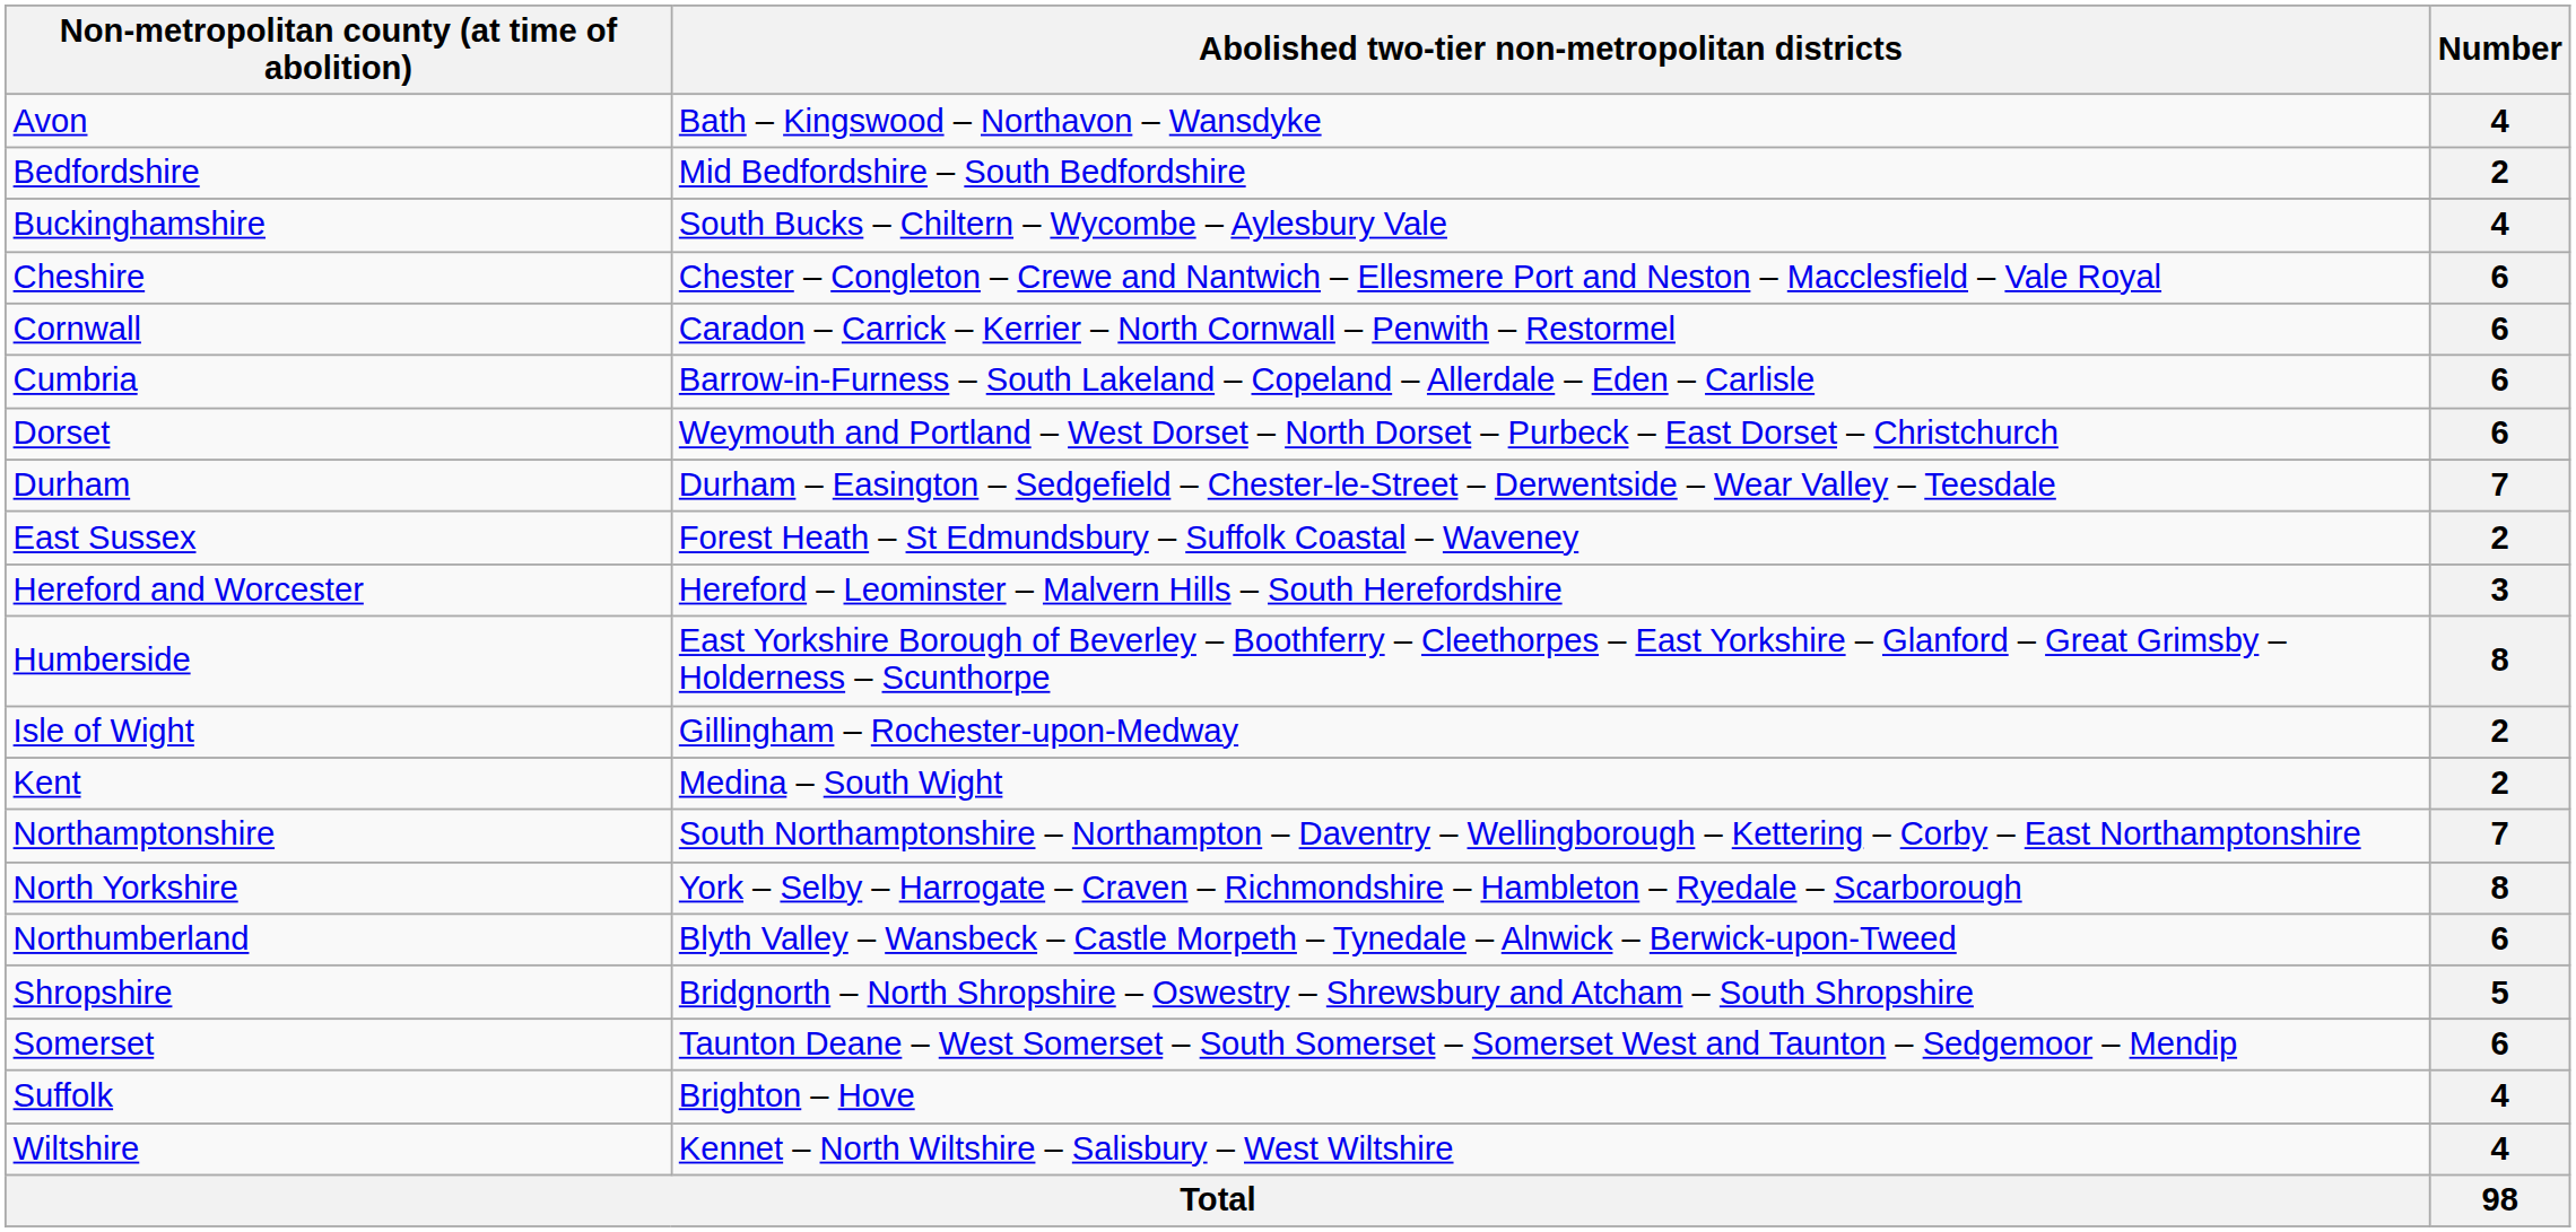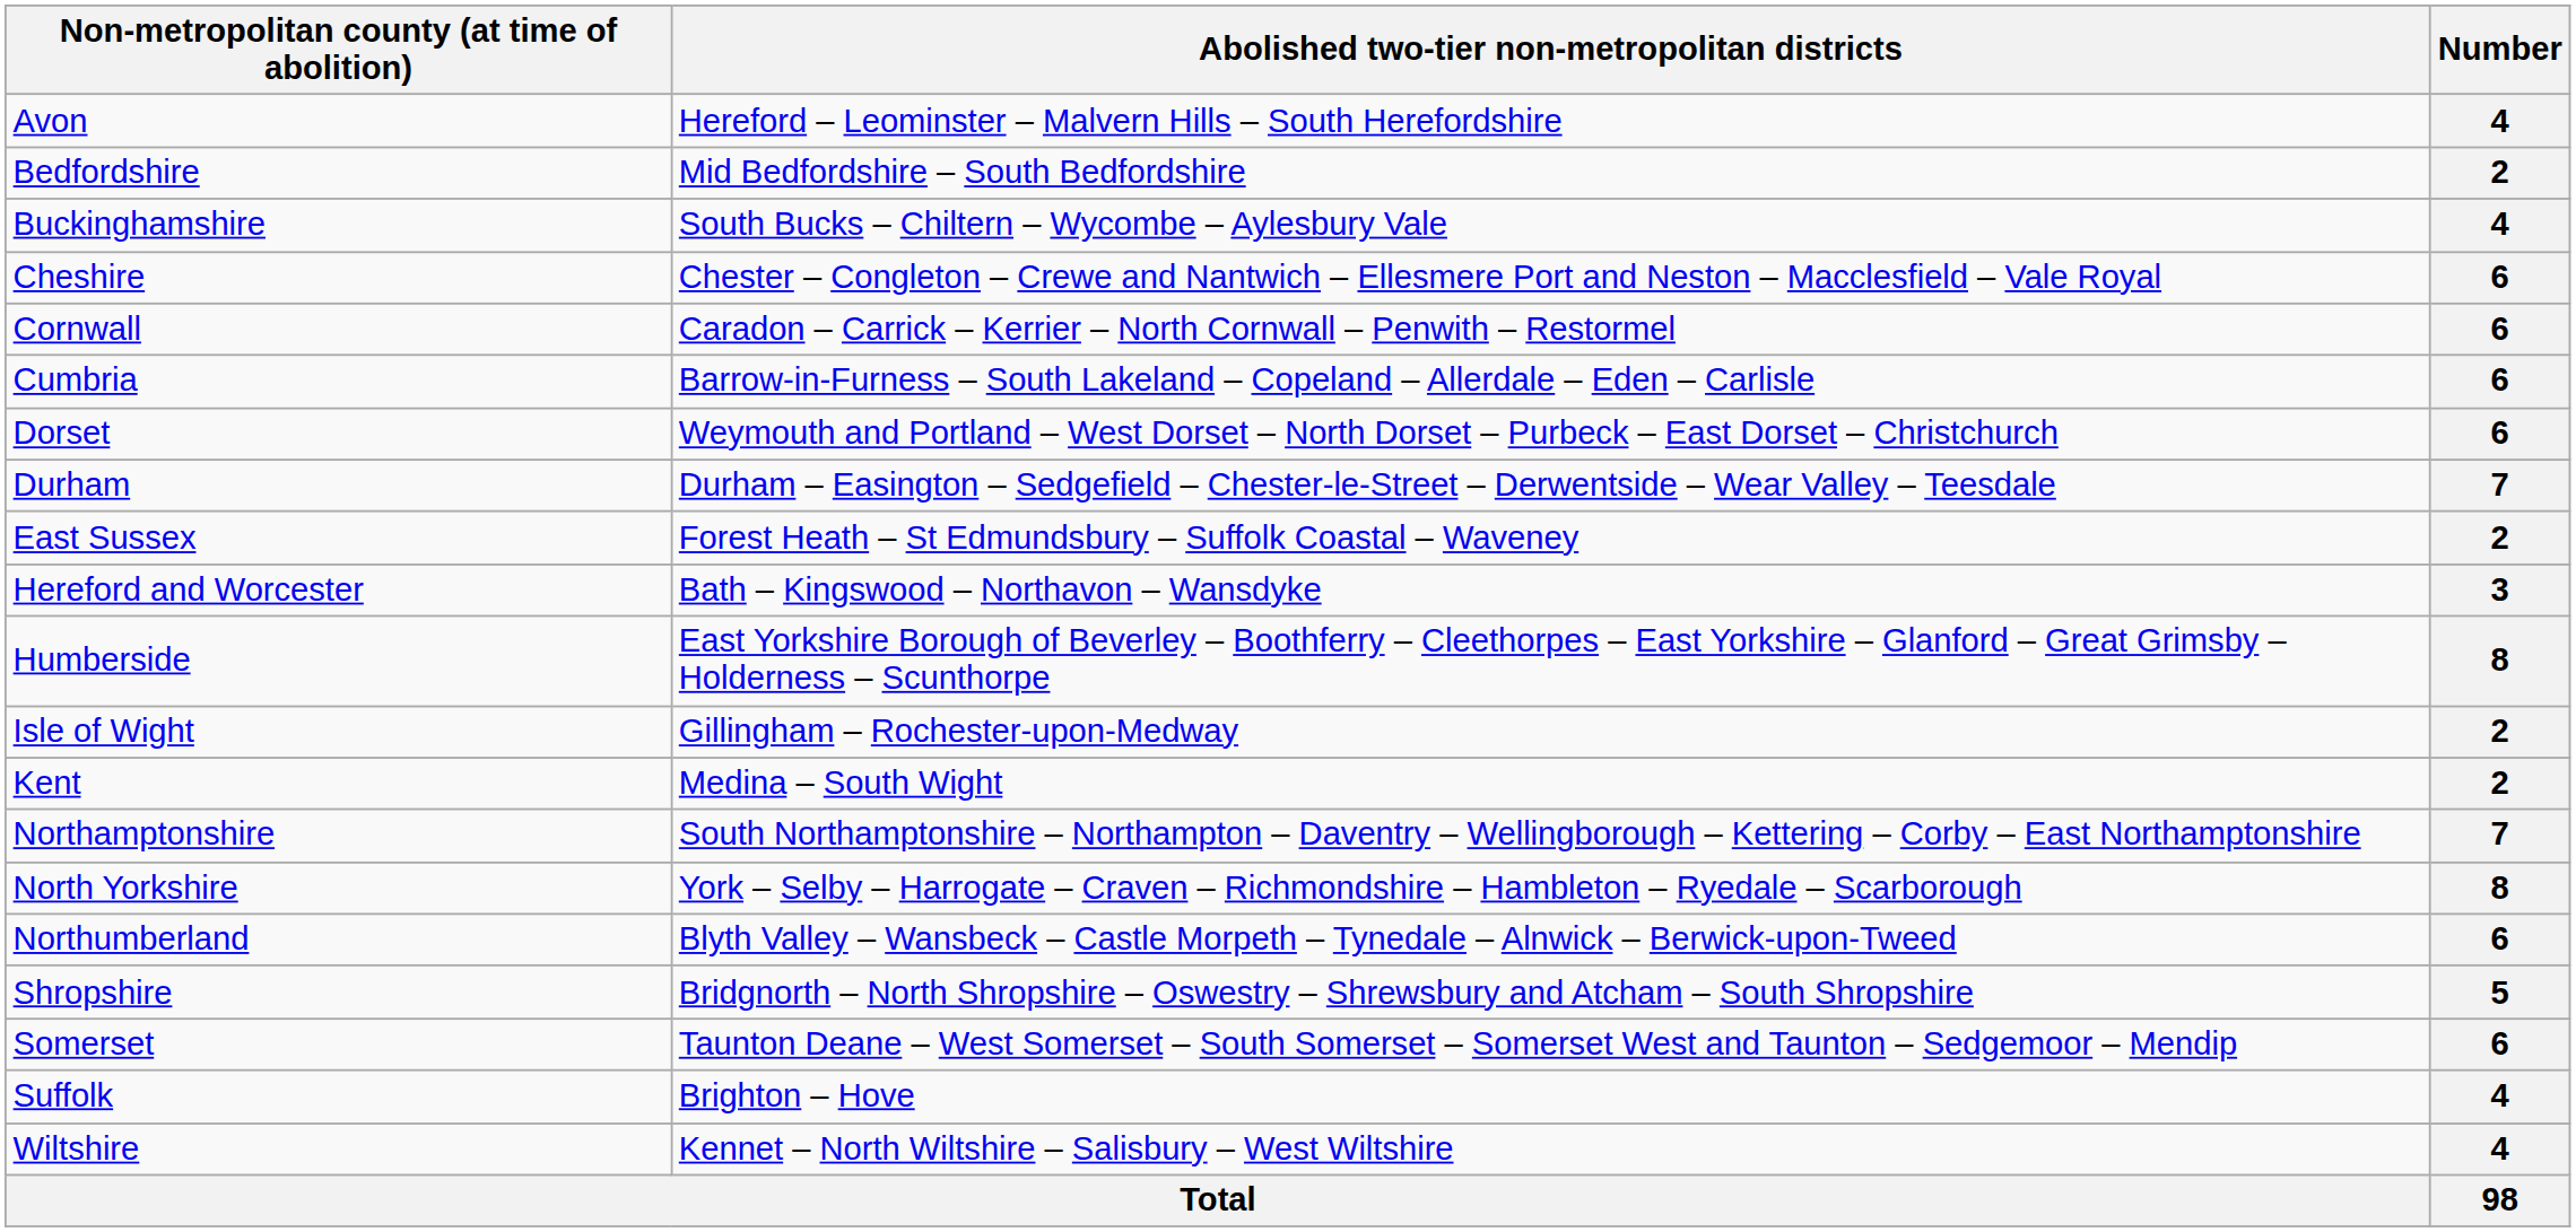 <table class="wikitable">
 <tr>
 <th>Non-metropolitan county (at time of abolition)</th>
 <th>Abolished two-tier non-metropolitan districts</th>
 <th>Number</th>
 </tr>
 <tr>
 <td><a href='#'>Avon</a></td>
-<td><a href='#'>Bath</a> – <a href='#'>Kingswood</a> – <a href='#'>Northavon</a> – <a href='#'>Wansdyke</a></td>
+<td><a href='#'>Hereford</a> – <a href='#'>Leominster</a> – <a href='#'>Malvern Hills</a> – <a href='#'>South Herefordshire</a></td>
 <th>4</th>
 </tr>
 <tr>
 <td><a href='#'>Bedfordshire</a></td>
 <td><a href='#'>Mid Bedfordshire</a> – <a href='#'>South Bedfordshire</a></td>
 <th>2</th>
 </tr>
 <tr>
 <td><a href='#'>Buckinghamshire</a></td>
 <td><a href='#'>South Bucks</a> – <a href='#'>Chiltern</a> – <a href='#'>Wycombe</a> – <a href='#'>Aylesbury Vale</a></td>
 <th>4</th>
 </tr>
 <tr>
 <td><a href='#'>Cheshire</a></td>
 <td><a href='#'>Chester</a> – <a href='#'>Congleton</a> – <a href='#'>Crewe and Nantwich</a> – <a href='#'>Ellesmere Port and Neston</a> – <a href='#'>Macclesfield</a> – <a href='#'>Vale Royal</a></td>
 <th>6</th>
 </tr>
 <tr>
 <td><a href='#'>Cornwall</a></td>
 <td><a href='#'>Caradon</a> – <a href='#'>Carrick</a> – <a href='#'>Kerrier</a> – <a href='#'>North Cornwall</a> – <a href='#'>Penwith</a> – <a href='#'>Restormel</a></td>
 <th>6</th>
 </tr>
 <tr>
 <td><a href='#'>Cumbria</a></td>
 <td><a href='#'>Barrow-in-Furness</a> – <a href='#'>South Lakeland</a> – <a href='#'>Copeland</a> – <a href='#'>Allerdale</a> – <a href='#'>Eden</a> – <a href='#'>Carlisle</a></td>
 <th>6</th>
 </tr>
 <tr>
 <td><a href='#'>Dorset</a></td>
 <td><a href='#'>Weymouth and Portland</a> – <a href='#'>West Dorset</a> – <a href='#'>North Dorset</a> – <a href='#'>Purbeck</a> – <a href='#'>East Dorset</a> – <a href='#'>Christchurch</a></td>
 <th>6</th>
 </tr>
 <tr>
 <td><a href='#'>Durham</a></td>
 <td><a href='#'>Durham</a> – <a href='#'>Easington</a> – <a href='#'>Sedgefield</a> – <a href='#'>Chester-le-Street</a> – <a href='#'>Derwentside</a> – <a href='#'>Wear Valley</a> – <a href='#'>Teesdale</a></td>
 <th>7</th>
 </tr>
 <tr>
 <td><a href='#'>East Sussex</a></td>
 <td><a href='#'>Forest Heath</a> – <a href='#'>St Edmundsbury</a> – <a href='#'>Suffolk Coastal</a> – <a href='#'>Waveney</a></td>
 <th>2</th>
 </tr>
 <tr>
 <td><a href='#'>Hereford and Worcester</a></td>
-<td><a href='#'>Hereford</a> – <a href='#'>Leominster</a> – <a href='#'>Malvern Hills</a> – <a href='#'>South Herefordshire</a></td>
+<td><a href='#'>Bath</a> – <a href='#'>Kingswood</a> – <a href='#'>Northavon</a> – <a href='#'>Wansdyke</a></td>
 <th>3</th>
 </tr>
 <tr>
 <td><a href='#'>Humberside</a></td>
 <td><a href='#'>East Yorkshire Borough of Beverley</a> – <a href='#'>Boothferry</a> – <a href='#'>Cleethorpes</a> – <a href='#'>East Yorkshire</a> – <a href='#'>Glanford</a> – <a href='#'>Great Grimsby</a> – <a href='#'>Holderness</a> – <a href='#'>Scunthorpe</a></td>
 <th>8</th>
 </tr>
 <tr>
 <td><a href='#'>Isle of Wight</a></td>
 <td><a href='#'>Gillingham</a> – <a href='#'>Rochester-upon-Medway</a></td>
 <th>2</th>
 </tr>
 <tr>
 <td><a href='#'>Kent</a></td>
 <td><a href='#'>Medina</a> – <a href='#'>South Wight</a></td>
 <th>2</th>
 </tr>
 <tr>
 <td><a href='#'>Northamptonshire</a></td>
 <td><a href='#'>South Northamptonshire</a> – <a href='#'>Northampton</a> – <a href='#'>Daventry</a> – <a href='#'>Wellingborough</a> – <a href='#'>Kettering</a> – <a href='#'>Corby</a> – <a href='#'>East Northamptonshire</a></td>
 <th>7</th>
 </tr>
 <tr>
 <td><a href='#'>North Yorkshire</a></td>
 <td><a href='#'>York</a> – <a href='#'>Selby</a> – <a href='#'>Harrogate</a> – <a href='#'>Craven</a> – <a href='#'>Richmondshire</a> – <a href='#'>Hambleton</a> – <a href='#'>Ryedale</a> – <a href='#'>Scarborough</a></td>
 <th>8</th>
 </tr>
 <tr>
 <td><a href='#'>Northumberland</a></td>
 <td><a href='#'>Blyth Valley</a> – <a href='#'>Wansbeck</a> – <a href='#'>Castle Morpeth</a> – <a href='#'>Tynedale</a> – <a href='#'>Alnwick</a> – <a href='#'>Berwick-upon-Tweed</a></td>
 <th>6</th>
 </tr>
 <tr>
 <td><a href='#'>Shropshire</a></td>
 <td><a href='#'>Bridgnorth</a> – <a href='#'>North Shropshire</a> – <a href='#'>Oswestry</a> – <a href='#'>Shrewsbury and Atcham</a> – <a href='#'>South Shropshire</a></td>
 <th>5</th>
 </tr>
 <tr>
 <td><a href='#'>Somerset</a></td>
 <td><a href='#'>Taunton Deane</a> – <a href='#'>West Somerset</a> – <a href='#'>South Somerset</a> – <a href='#'>Somerset West and Taunton</a> – <a href='#'>Sedgemoor</a> – <a href='#'>Mendip</a></td>
 <th>6</th>
 </tr>
 <tr>
 <td><a href='#'>Suffolk</a></td>
 <td><a href='#'>Brighton</a> – <a href='#'>Hove</a></td>
 <th>4</th>
 </tr>
 <tr>
 <td><a href='#'>Wiltshire</a></td>
 <td><a href='#'>Kennet</a> – <a href='#'>North Wiltshire</a> – <a href='#'>Salisbury</a> – <a href='#'>West Wiltshire</a></td>
 <th>4</th>
 </tr>
 <tr>
 <th colspan="2">Total</th>
 <th>98 </th>
 </tr>
 </table>
